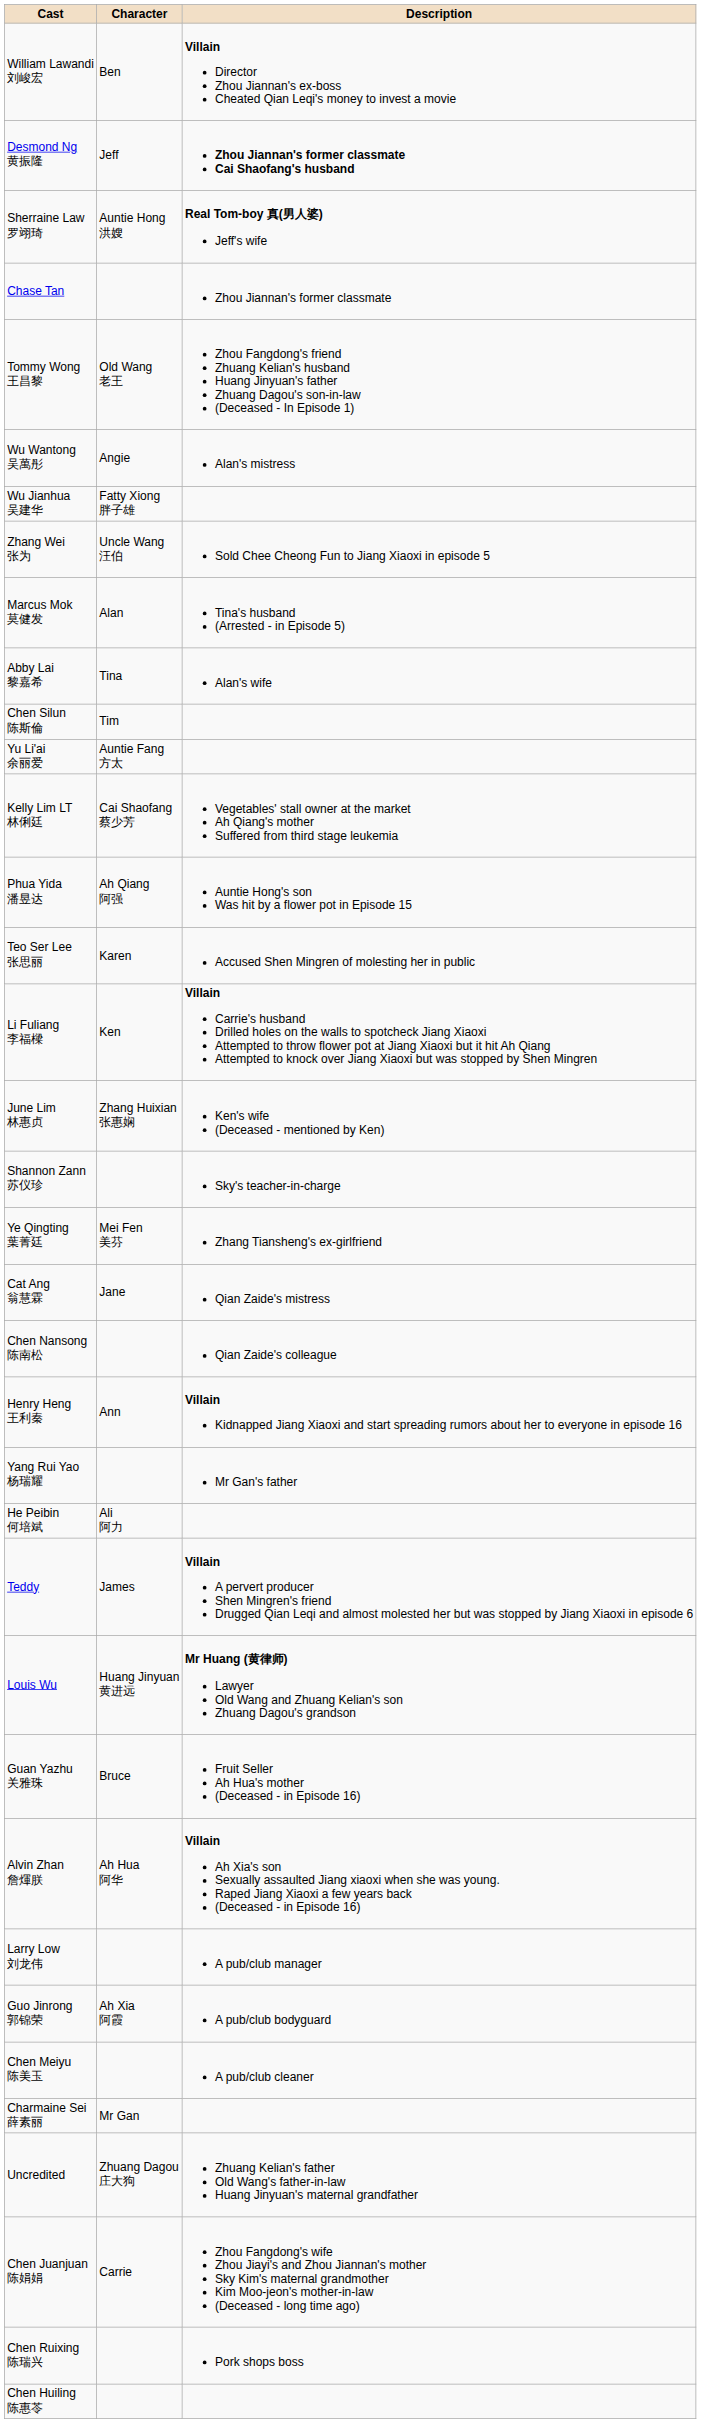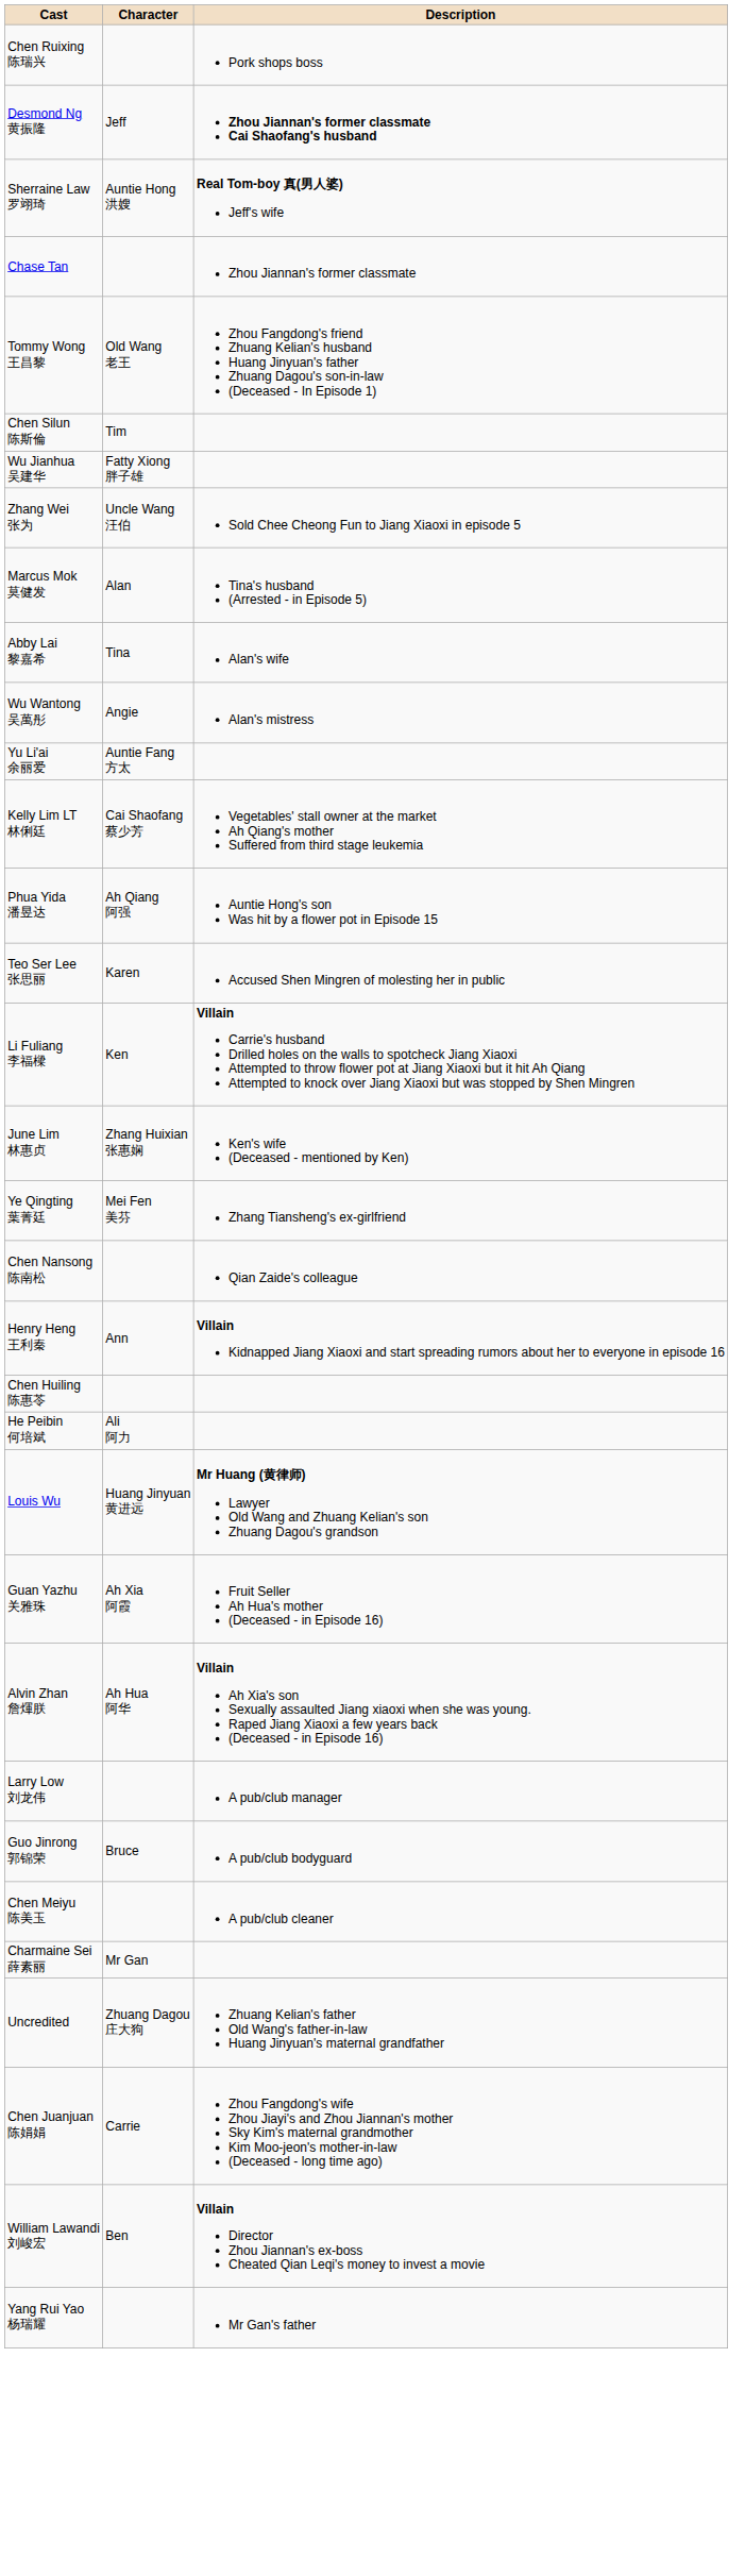 <table class="wikitable">
 <tr>
 <th style="background:#f2dfc6">Cast</th>
 <th style="background:#f2dfc6">Character</th>
 <th style="background:#f2dfc6">Description</th>
 </tr>
 <tr>
-<td>William Lawandi <br> 刘峻宏</td>
-<td>Ben</td>
-<td><br><strong>Villain</strong><ul><li>Director</li><li>Zhou Jiannan's ex-boss</li><li>Cheated Qian Leqi's money to invest a movie</li></ul></td>
+<td>Chen Ruixing <br> 陈瑞兴</td>
+<td></td>
+<td><br><ul><li>Pork shops boss</li></ul></td>
 </tr>
 <tr>
 <td><a href='#'>Desmond Ng</a> <br>黄振隆</td>
 <td>Jeff</td>
 <td><strong><br><ul><li>Zhou Jiannan's former classmate</li><li>Cai Shaofang's husband</li></ul></strong></td>
 </tr>
 <tr>
 <td>Sherraine Law <br> 罗翊琦</td>
 <td>Auntie Hong <br> 洪嫂</td>
 <td><br><strong>Real Tom-boy 真(男人婆)</strong><ul><li>Jeff's wife</li></ul></td>
 </tr>
 <tr>
 <td><a href='#'>Chase Tan</a></td>
 <td></td>
 <td><br><ul><li>Zhou Jiannan's former classmate</li></ul></td>
 </tr>
 <tr>
 <td>Tommy Wong <br> 王昌黎</td>
 <td>Old Wang <br> 老王</td>
 <td><br><ul><li>Zhou Fangdong's friend</li><li>Zhuang Kelian's husband</li><li>Huang Jinyuan's father</li><li>Zhuang Dagou's son-in-law</li><li>(Deceased - In Episode 1)</li></ul></td>
 </tr>
 <tr>
-<td>Wu Wantong <br> 吴萬彤</td>
-<td>Angie</td>
-<td><br><ul><li>Alan's mistress</li></ul></td>
+<td>Chen Silun <br> 陈斯倫</td>
+<td>Tim　</td>
+<td></td>
 </tr>
 <tr>
 <td>Wu Jianhua <br> 吴建华</td>
 <td>Fatty Xiong <br> 胖子雄</td>
 <td></td>
 </tr>
 <tr>
 <td>Zhang Wei <br>张为</td>
 <td>Uncle Wang <br> 汪伯</td>
 <td><br><ul><li>Sold Chee Cheong Fun to Jiang Xiaoxi in episode 5</li></ul></td>
 </tr>
 <tr>
 <td>Marcus Mok <br> 莫健发</td>
 <td>Alan</td>
 <td><br><ul><li>Tina's husband</li><li>(Arrested - in Episode 5)</li></ul></td>
 </tr>
 <tr>
 <td>Abby Lai <br> 黎嘉希</td>
 <td>Tina</td>
 <td><br><ul><li>Alan's wife</li></ul></td>
 </tr>
 <tr>
-<td>Chen Silun <br> 陈斯倫</td>
-<td>Tim　</td>
-<td></td>
+<td>Wu Wantong <br> 吴萬彤</td>
+<td>Angie</td>
+<td><br><ul><li>Alan's mistress</li></ul></td>
 </tr>
 <tr>
 <td>Yu Li'ai <br> 余丽爱</td>
 <td>Auntie Fang <br> 方太</td>
 <td></td>
 </tr>
 <tr>
 <td>Kelly Lim LT <br> 林俐廷</td>
 <td>Cai Shaofang <br> 蔡少芳</td>
 <td><br><ul><li>Vegetables' stall owner at the market</li><li>Ah Qiang's mother</li><li>Suffered from third stage leukemia</li></ul></td>
 </tr>
 <tr>
 <td>Phua Yida <br> 潘昱达</td>
 <td>Ah Qiang <br> 阿强</td>
 <td><br><ul><li>Auntie Hong's son</li><li>Was hit by a flower pot in Episode 15</li></ul></td>
 </tr>
 <tr>
 <td>Teo Ser Lee <br> 张思丽</td>
 <td>Karen</td>
 <td><br><ul><li>Accused Shen Mingren of molesting her in public</li></ul></td>
 </tr>
 <tr>
 <td>Li Fuliang <br> 李福樑</td>
 <td>Ken</td>
 <td><strong>Villain</strong><br><ul><li>Carrie's husband</li><li>Drilled holes on the walls to spotcheck Jiang Xiaoxi</li><li>Attempted to throw flower pot at Jiang Xiaoxi but it hit Ah Qiang</li><li>Attempted to knock over Jiang Xiaoxi but was stopped by Shen Mingren</li></ul></td>
 </tr>
 <tr>
 <td>June Lim <br> 林惠贞</td>
 <td>Zhang Huixian <br> 张惠娴</td>
 <td><br><ul><li>Ken's wife</li><li>(Deceased - mentioned by Ken)</li></ul></td>
 </tr>
 <tr>
-<td>Shannon Zann <br> 苏仪珍</td>
-<td></td>
-<td><br><ul><li>Sky's teacher-in-charge</li></ul></td>
-</tr>
-<tr>
 <td>Ye Qingting <br> 葉菁廷</td>
 <td>Mei Fen <br> 美芬</td>
 <td><br><ul><li>Zhang Tiansheng's ex-girlfriend</li></ul></td>
-</tr>
-<tr>
-<td>Cat Ang <br> 翁慧霖</td>
-<td>Jane</td>
-<td><br><ul><li>Qian Zaide's mistress</li></ul></td>
 </tr>
 <tr>
 <td>Chen Nansong <br> 陈南松</td>
 <td></td>
 <td><br><ul><li>Qian Zaide's colleague</li></ul></td>
 </tr>
 <tr>
 <td>Henry Heng <br> 王利秦</td>
 <td>Ann</td>
 <td><br><strong>Villain</strong><ul><li>Kidnapped Jiang Xiaoxi and start spreading rumors about her to everyone in episode 16</li></ul></td>
 </tr>
 <tr>
-<td>Yang Rui Yao <br> 杨瑞耀</td>
+<td>Chen Huiling <br> 陈惠苓</td>
 <td></td>
-<td><br><ul><li>Mr Gan's father</li></ul></td>
+<td></td>
 </tr>
 <tr>
 <td>He Peibin <br> 何培斌</td>
 <td>Ali <br> 阿力</td>
 <td></td>
-</tr>
-<tr>
-<td><a href='#'>Teddy</a></td>
-<td>James</td>
-<td><br><strong>Villain</strong><ul><li>A pervert producer</li><li>Shen Mingren's friend</li><li>Drugged Qian Leqi and almost molested her but was stopped by Jiang Xiaoxi in episode 6</li></ul></td>
 </tr>
 <tr>
 <td><a href='#'>Louis Wu</a></td>
 <td>Huang Jinyuan <br> 黄进远</td>
 <td><br><strong>Mr Huang (黄律师)</strong><ul><li>Lawyer</li><li>Old Wang and Zhuang Kelian's son</li><li>Zhuang Dagou's grandson</li></ul></td>
 </tr>
 <tr>
 <td>Guan Yazhu <br> 关雅珠</td>
-<td>Bruce</td>
+<td>Ah Xia <br>  阿霞</td>
 <td><br><ul><li>Fruit Seller</li><li>Ah Hua's mother</li><li>(Deceased - in Episode 16)</li></ul></td>
 </tr>
 <tr>
 <td>Alvin Zhan <br> 詹煇朕</td>
 <td>Ah Hua <br> 阿华</td>
 <td><br><strong>Villain</strong><ul><li>Ah Xia's son</li><li>Sexually assaulted Jiang xiaoxi when she was young.</li><li>Raped Jiang Xiaoxi a few years back</li><li>(Deceased - in Episode 16)</li></ul></td>
 </tr>
 <tr>
 <td>Larry Low <br> 刘龙伟</td>
 <td></td>
 <td><br><ul><li>A pub/club manager</li></ul></td>
 </tr>
 <tr>
 <td>Guo Jinrong <br> 郭锦荣</td>
-<td>Ah Xia <br>  阿霞</td>
+<td>Bruce</td>
 <td><br><ul><li>A pub/club bodyguard</li></ul></td>
 </tr>
 <tr>
 <td>Chen Meiyu <br> 陈美玉</td>
 <td></td>
 <td><br><ul><li>A pub/club cleaner</li></ul></td>
 </tr>
 <tr>
 <td>Charmaine Sei <br> 薛素丽</td>
 <td>Mr Gan</td>
 <td></td>
 </tr>
 <tr>
 <td>Uncredited</td>
 <td>Zhuang Dagou <br> 庄大狗</td>
 <td><br><ul><li>Zhuang Kelian's father</li><li>Old Wang's father-in-law</li><li>Huang Jinyuan's maternal grandfather</li></ul></td>
 </tr>
 <tr>
 <td>Chen Juanjuan <br> 陈娟娟</td>
 <td>Carrie</td>
 <td><br><ul><li>Zhou Fangdong's wife</li><li>Zhou Jiayi's and Zhou Jiannan's mother</li><li>Sky Kim's maternal grandmother</li><li>Kim Moo-jeon's mother-in-law</li><li>(Deceased - long time ago)</li></ul></td>
 </tr>
 <tr>
-<td>Chen Ruixing <br> 陈瑞兴</td>
-<td></td>
-<td><br><ul><li>Pork shops boss</li></ul></td>
+<td>William Lawandi <br> 刘峻宏</td>
+<td>Ben</td>
+<td><br><strong>Villain</strong><ul><li>Director</li><li>Zhou Jiannan's ex-boss</li><li>Cheated Qian Leqi's money to invest a movie</li></ul></td>
 </tr>
 <tr>
-<td>Chen Huiling <br> 陈惠苓</td>
+<td>Yang Rui Yao <br> 杨瑞耀</td>
 <td></td>
-<td></td>
+<td><br><ul><li>Mr Gan's father</li></ul></td>
 </tr>
 </table>
